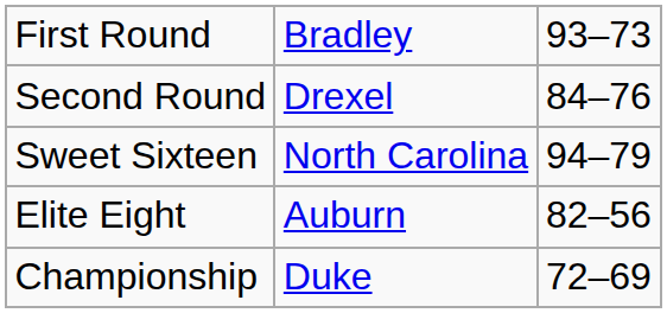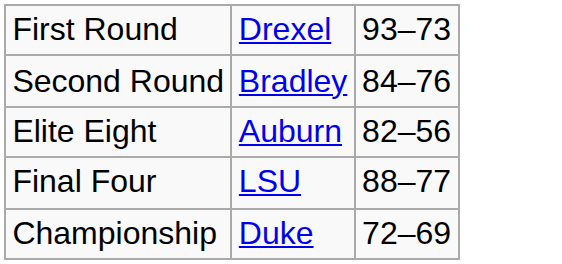 <table class= "wikitable">
 <tr>
 </tr>
 <tr>
 <td>First Round</td>
-<td><a href='#'>Bradley</a></td>
+<td><a href='#'>Drexel</a></td>
 <td>93–73</td>
 </tr>
 <tr>
 <td>Second Round</td>
-<td><a href='#'>Drexel</a></td>
+<td><a href='#'>Bradley</a></td>
 <td>84–76</td>
-</tr>
-<tr>
-<td>Sweet Sixteen</td>
-<td><a href='#'>North Carolina</a></td>
-<td>94–79</td>
 </tr>
 <tr>
 <td>Elite Eight</td>
 <td><a href='#'>Auburn</a></td>
 <td>82–56</td>
 </tr>
 <tr>
+<td>Final Four</td>
+<td><a href='#'>LSU</a></td>
+<td>88–77</td>
+</tr>
+<tr>
 <td>Championship</td>
 <td><a href='#'>Duke</a></td>
 <td>72–69</td>
 </tr>
 </table>
